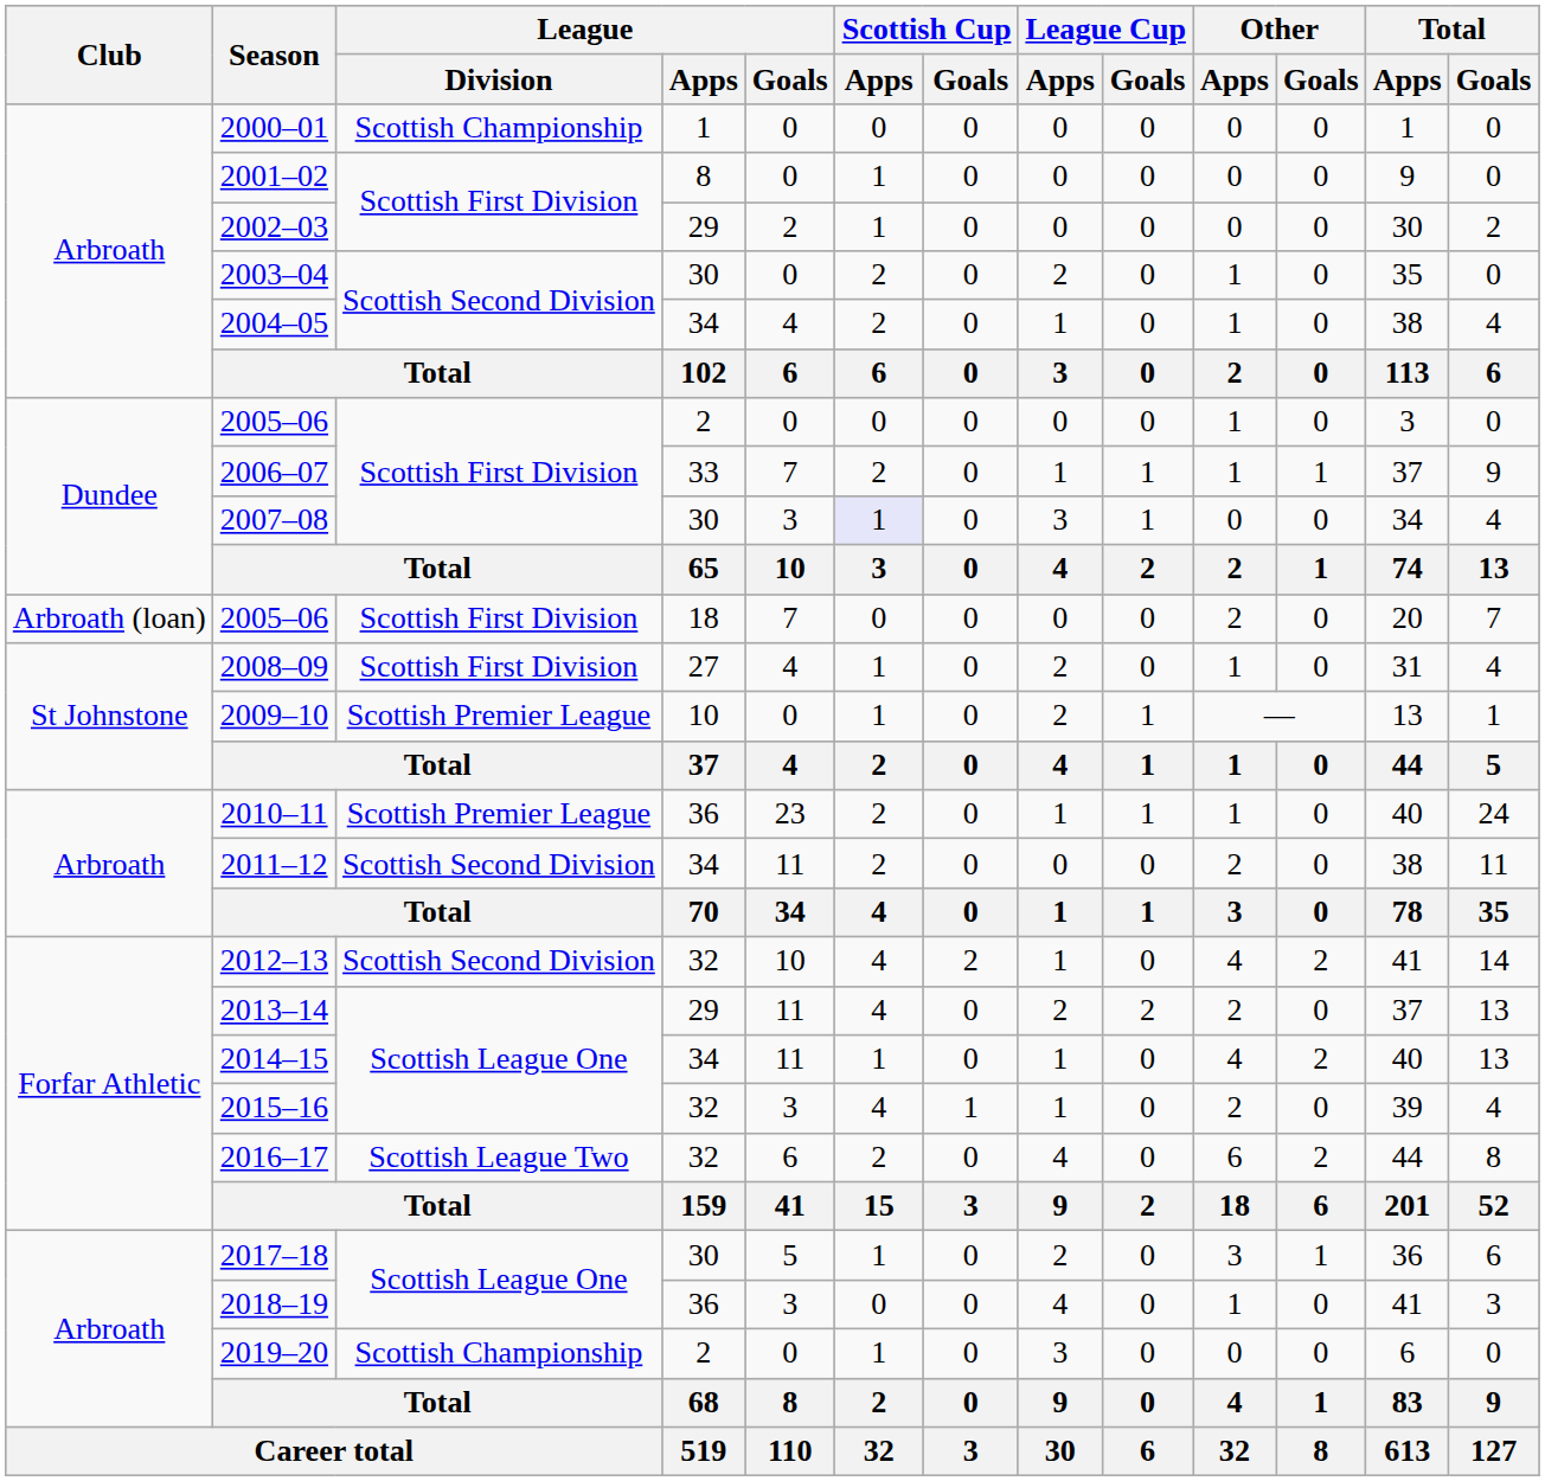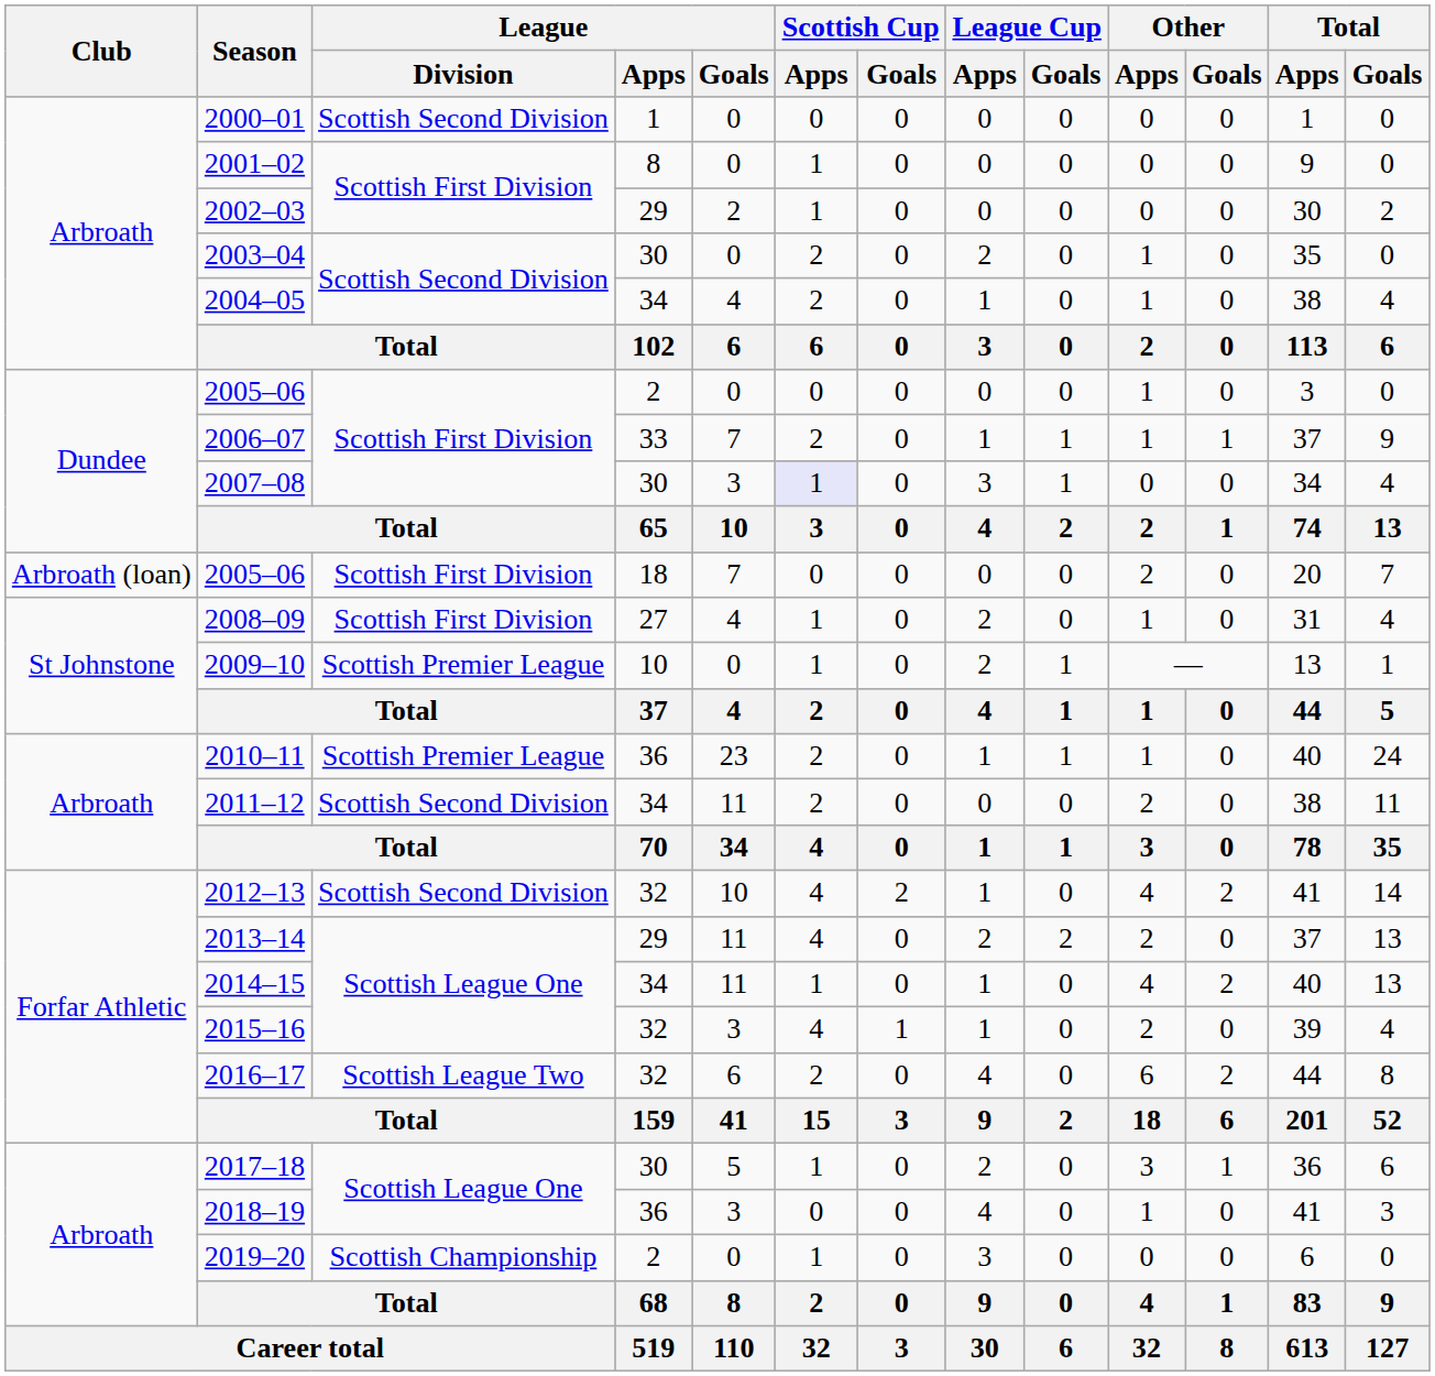 <table class="wikitable" style="text-align:center">
 <tr>
 <th rowspan="2">Club</th>
 <th rowspan="2">Season</th>
 <th colspan="3">League</th>
 <th colspan="2"><a href='#'>Scottish Cup</a></th>
 <th colspan="2"><a href='#'>League Cup</a></th>
 <th colspan="2">Other</th>
 <th colspan="2">Total</th>
 </tr>
 <tr>
 <th>Division</th>
 <th>Apps</th>
 <th>Goals</th>
 <th>Apps</th>
 <th>Goals</th>
 <th>Apps</th>
 <th>Goals</th>
 <th>Apps</th>
 <th>Goals</th>
 <th>Apps</th>
 <th>Goals</th>
 </tr>
 <tr>
 <td rowspan="6"><a href='#'>Arbroath</a></td>
 <td><a href='#'>2000–01</a></td>
-<td><a href='#'>Scottish Championship</a></td>
+<td><a href='#'>Scottish Second Division</a></td>
 <td>1</td>
 <td>0</td>
 <td>0</td>
 <td>0</td>
 <td>0</td>
 <td>0</td>
 <td>0</td>
 <td>0</td>
 <td>1</td>
 <td>0</td>
 </tr>
 <tr>
 <td><a href='#'>2001–02</a></td>
 <td rowspan="2"><a href='#'>Scottish First Division</a></td>
 <td>8</td>
 <td>0</td>
 <td>1</td>
 <td>0</td>
 <td>0</td>
 <td>0</td>
 <td>0</td>
 <td>0</td>
 <td>9</td>
 <td>0</td>
 </tr>
 <tr>
 <td><a href='#'>2002–03</a></td>
 <td>29</td>
 <td>2</td>
 <td>1</td>
 <td>0</td>
 <td>0</td>
 <td>0</td>
 <td>0</td>
 <td>0</td>
 <td>30</td>
 <td>2</td>
 </tr>
 <tr>
 <td><a href='#'>2003–04</a></td>
 <td rowspan="2"><a href='#'>Scottish Second Division</a></td>
 <td>30</td>
 <td>0</td>
 <td>2</td>
 <td>0</td>
 <td>2</td>
 <td>0</td>
 <td>1</td>
 <td>0</td>
 <td>35</td>
 <td>0</td>
 </tr>
 <tr>
 <td><a href='#'>2004–05</a></td>
 <td>34</td>
 <td>4</td>
 <td>2</td>
 <td>0</td>
 <td>1</td>
 <td>0</td>
 <td>1</td>
 <td>0</td>
 <td>38</td>
 <td>4</td>
 </tr>
 <tr>
 <th colspan="2">Total</th>
 <th>102</th>
 <th>6</th>
 <th>6</th>
 <th>0</th>
 <th>3</th>
 <th>0</th>
 <th>2</th>
 <th>0</th>
 <th>113</th>
 <th>6</th>
 </tr>
 <tr>
 <td rowspan="4"><a href='#'>Dundee</a></td>
 <td><a href='#'>2005–06</a></td>
 <td rowspan="3"><a href='#'>Scottish First Division</a></td>
 <td>2</td>
 <td>0</td>
 <td>0</td>
 <td>0</td>
 <td>0</td>
 <td>0</td>
 <td>1</td>
 <td>0</td>
 <td>3</td>
 <td>0</td>
 </tr>
 <tr>
 <td><a href='#'>2006–07</a></td>
 <td>33</td>
 <td>7</td>
 <td>2</td>
 <td>0</td>
 <td>1</td>
 <td>1</td>
 <td>1</td>
 <td>1</td>
 <td>37</td>
 <td>9</td>
 </tr>
 <tr>
 <td><a href='#'>2007–08</a></td>
 <td>30</td>
 <td>3</td>
 <td style="background: lavender;">1</td>
 <td>0</td>
 <td>3</td>
 <td>1</td>
 <td>0</td>
 <td>0</td>
 <td>34</td>
 <td>4</td>
 </tr>
 <tr>
 <th colspan="2">Total</th>
 <th>65</th>
 <th>10</th>
 <th>3</th>
 <th>0</th>
 <th>4</th>
 <th>2</th>
 <th>2</th>
 <th>1</th>
 <th>74</th>
 <th>13</th>
 </tr>
 <tr>
 <td><a href='#'>Arbroath</a> (loan)</td>
 <td><a href='#'>2005–06</a></td>
 <td><a href='#'>Scottish First Division</a></td>
 <td>18</td>
 <td>7</td>
 <td>0</td>
 <td>0</td>
 <td>0</td>
 <td>0</td>
 <td>2</td>
 <td>0</td>
 <td>20</td>
 <td>7</td>
 </tr>
 <tr>
 <td rowspan="3"><a href='#'>St Johnstone</a></td>
 <td><a href='#'>2008–09</a></td>
 <td><a href='#'>Scottish First Division</a></td>
 <td>27</td>
 <td>4</td>
 <td>1</td>
 <td>0</td>
 <td>2</td>
 <td>0</td>
 <td>1</td>
 <td>0</td>
 <td>31</td>
 <td>4</td>
 </tr>
 <tr>
 <td><a href='#'>2009–10</a></td>
 <td><a href='#'>Scottish Premier League</a></td>
 <td>10</td>
 <td>0</td>
 <td>1</td>
 <td>0</td>
 <td>2</td>
 <td>1</td>
 <td colspan="2">—</td>
 <td>13</td>
 <td>1</td>
 </tr>
 <tr>
 <th colspan="2">Total</th>
 <th>37</th>
 <th>4</th>
 <th>2</th>
 <th>0</th>
 <th>4</th>
 <th>1</th>
 <th>1</th>
 <th>0</th>
 <th>44</th>
 <th>5</th>
 </tr>
 <tr>
 <td rowspan="3"><a href='#'>Arbroath</a></td>
 <td><a href='#'>2010–11</a></td>
 <td><a href='#'>Scottish Premier League</a></td>
 <td>36</td>
 <td>23</td>
 <td>2</td>
 <td>0</td>
 <td>1</td>
 <td>1</td>
 <td>1</td>
 <td>0</td>
 <td>40</td>
 <td>24</td>
 </tr>
 <tr>
 <td><a href='#'>2011–12</a></td>
 <td><a href='#'>Scottish Second Division</a></td>
 <td>34</td>
 <td>11</td>
 <td>2</td>
 <td>0</td>
 <td>0</td>
 <td>0</td>
 <td>2</td>
 <td>0</td>
 <td>38</td>
 <td>11</td>
 </tr>
 <tr>
 <th colspan="2">Total</th>
 <th>70</th>
 <th>34</th>
 <th>4</th>
 <th>0</th>
 <th>1</th>
 <th>1</th>
 <th>3</th>
 <th>0</th>
 <th>78</th>
 <th>35</th>
 </tr>
 <tr>
 <td rowspan="6"><a href='#'>Forfar Athletic</a></td>
 <td><a href='#'>2012–13</a></td>
 <td><a href='#'>Scottish Second Division</a></td>
 <td>32</td>
 <td>10</td>
 <td>4</td>
 <td>2</td>
 <td>1</td>
 <td>0</td>
 <td>4</td>
 <td>2</td>
 <td>41</td>
 <td>14</td>
 </tr>
 <tr>
 <td><a href='#'>2013–14</a></td>
 <td rowspan="3"><a href='#'>Scottish League One</a></td>
 <td>29</td>
 <td>11</td>
 <td>4</td>
 <td>0</td>
 <td>2</td>
 <td>2</td>
 <td>2</td>
 <td>0</td>
 <td>37</td>
 <td>13</td>
 </tr>
 <tr>
 <td><a href='#'>2014–15</a></td>
 <td>34</td>
 <td>11</td>
 <td>1</td>
 <td>0</td>
 <td>1</td>
 <td>0</td>
 <td>4</td>
 <td>2</td>
 <td>40</td>
 <td>13</td>
 </tr>
 <tr>
 <td><a href='#'>2015–16</a></td>
 <td>32</td>
 <td>3</td>
 <td>4</td>
 <td>1</td>
 <td>1</td>
 <td>0</td>
 <td>2</td>
 <td>0</td>
 <td>39</td>
 <td>4</td>
 </tr>
 <tr>
 <td><a href='#'>2016–17</a></td>
 <td><a href='#'>Scottish League Two</a></td>
 <td>32</td>
 <td>6</td>
 <td>2</td>
 <td>0</td>
 <td>4</td>
 <td>0</td>
 <td>6</td>
 <td>2</td>
 <td>44</td>
 <td>8</td>
 </tr>
 <tr>
 <th colspan="2">Total</th>
 <th>159</th>
 <th>41</th>
 <th>15</th>
 <th>3</th>
 <th>9</th>
 <th>2</th>
 <th>18</th>
 <th>6</th>
 <th>201</th>
 <th>52</th>
 </tr>
 <tr>
 <td rowspan=4><a href='#'>Arbroath</a></td>
 <td><a href='#'>2017–18</a></td>
 <td rowspan=2><a href='#'>Scottish League One</a></td>
 <td>30</td>
 <td>5</td>
 <td>1</td>
 <td>0</td>
 <td>2</td>
 <td>0</td>
 <td>3</td>
 <td>1</td>
 <td>36</td>
 <td>6</td>
 </tr>
 <tr>
 <td><a href='#'>2018–19</a></td>
 <td>36</td>
 <td>3</td>
 <td>0</td>
 <td>0</td>
 <td>4</td>
 <td>0</td>
 <td>1</td>
 <td>0</td>
 <td>41</td>
 <td>3</td>
 </tr>
 <tr>
 <td><a href='#'>2019–20</a></td>
 <td><a href='#'>Scottish Championship</a></td>
 <td>2</td>
 <td>0</td>
 <td>1</td>
 <td>0</td>
 <td>3</td>
 <td>0</td>
 <td>0</td>
 <td>0</td>
 <td>6</td>
 <td>0</td>
 </tr>
 <tr>
 <th colspan=2>Total</th>
 <th>68</th>
 <th>8</th>
 <th>2</th>
 <th>0</th>
 <th>9</th>
 <th>0</th>
 <th>4</th>
 <th>1</th>
 <th>83</th>
 <th>9</th>
 </tr>
 <tr>
 <th colspan="3">Career total</th>
 <th>519</th>
 <th>110</th>
 <th>32</th>
 <th>3</th>
 <th>30</th>
 <th>6</th>
 <th>32</th>
 <th>8</th>
 <th>613</th>
 <th>127</th>
 </tr>
 </table>
